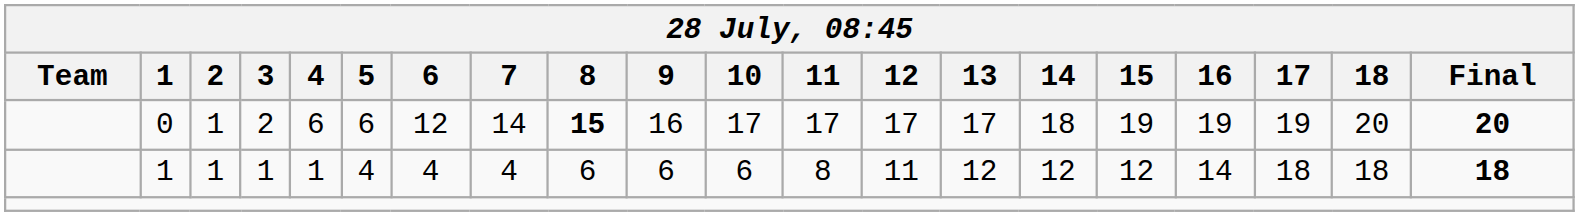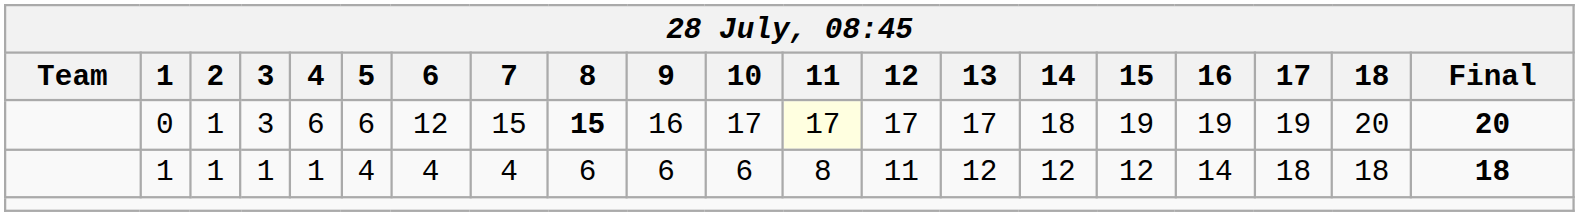 <table class=wikitable style="text-align:center; width: 55%">
 <tr>
 <th colspan=20><em>28 July, 08:45</em></th>
 </tr>
 <tr>
 <th>Team</th>
 <th>1</th>
 <th>2</th>
 <th>3</th>
 <th>4</th>
 <th>5</th>
 <th>6</th>
 <th>7</th>
 <th>8</th>
 <th>9</th>
 <th>10</th>
 <th>11</th>
 <th>12</th>
 <th>13</th>
 <th>14</th>
 <th>15</th>
 <th>16</th>
 <th>17</th>
 <th>18</th>
 <th>Final</th>
 </tr>
 <tr>
 <td align=left><strong></strong></td>
 <td>0</td>
 <td>1</td>
-<td>2</td>
+<td>3</td>
 <td>6</td>
 <td>6</td>
 <td>12</td>
-<td>14</td>
+<td>15</td>
 <td><strong>15</strong></td>
 <td>16</td>
 <td>17</td>
-<td>17</td>
+<td style="background: lightyellow;">17</td>
 <td>17</td>
 <td>17</td>
 <td>18</td>
 <td>19</td>
 <td>19</td>
 <td>19</td>
 <td>20</td>
 <td><strong>20</strong></td>
 </tr>
 <tr>
 <td align=left></td>
 <td>1</td>
 <td>1</td>
 <td>1</td>
 <td>1</td>
 <td>4</td>
 <td>4</td>
 <td>4</td>
 <td>6</td>
 <td>6</td>
 <td>6</td>
 <td>8</td>
 <td>11</td>
 <td>12</td>
 <td>12</td>
 <td>12</td>
 <td>14</td>
 <td>18</td>
 <td>18</td>
 <td><strong>18</strong></td>
 </tr>
 <tr>
 <td colspan=20></td>
 </tr>
 </table>
